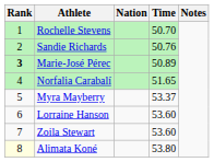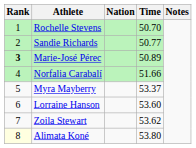 <table class="wikitable sortable" style="text-align:center">
 <tr>
 <th>Rank</th>
 <th>Athlete</th>
 <th>Nation</th>
 <th>Time</th>
 <th>Notes</th>
 </tr>
 <tr style="background:#bbf3bb;">
 <td>1</td>
 <td align=left><a href='#'>Rochelle Stevens</a></td>
 <td align=left></td>
 <td>50.70</td>
 </tr>
 <tr style="background:#bbf3bb;">
 <td>2</td>
 <td align=left><a href='#'>Sandie Richards</a></td>
 <td align=left></td>
-<td>50.76</td>
+<td>50.77</td>
 </tr>
 <tr style="background:#bbf3bb;">
 <td><strong>3</strong></td>
 <td align=left><a href='#'>Marie-José Pérec</a></td>
 <td align=left></td>
 <td>50.89</td>
 </tr>
 <tr style="background:#bbf3bb;">
 <td>4</td>
 <td align=left><a href='#'>Norfalia Carabalí</a></td>
 <td align=left></td>
-<td>51.65</td>
+<td>51.66</td>
 </tr>
 <tr>
 <td>5</td>
 <td align=left><a href='#'>Myra Mayberry</a></td>
 <td align=left></td>
 <td>53.37</td>
 </tr>
 <tr>
 <td>6</td>
 <td align=left><a href='#'>Lorraine Hanson</a></td>
 <td align=left></td>
 <td>53.60</td>
 </tr>
 <tr>
 <td>7</td>
 <td align=left><a href='#'>Zoila Stewart</a></td>
 <td align=left></td>
-<td>53.60</td>
+<td>53.62</td>
 </tr>
 <tr>
 <td style="background: lightyellow;">8</td>
 <td align=left><a href='#'>Alimata Koné</a></td>
 <td align=left></td>
 <td>53.80</td>
 </tr>
 </table>
